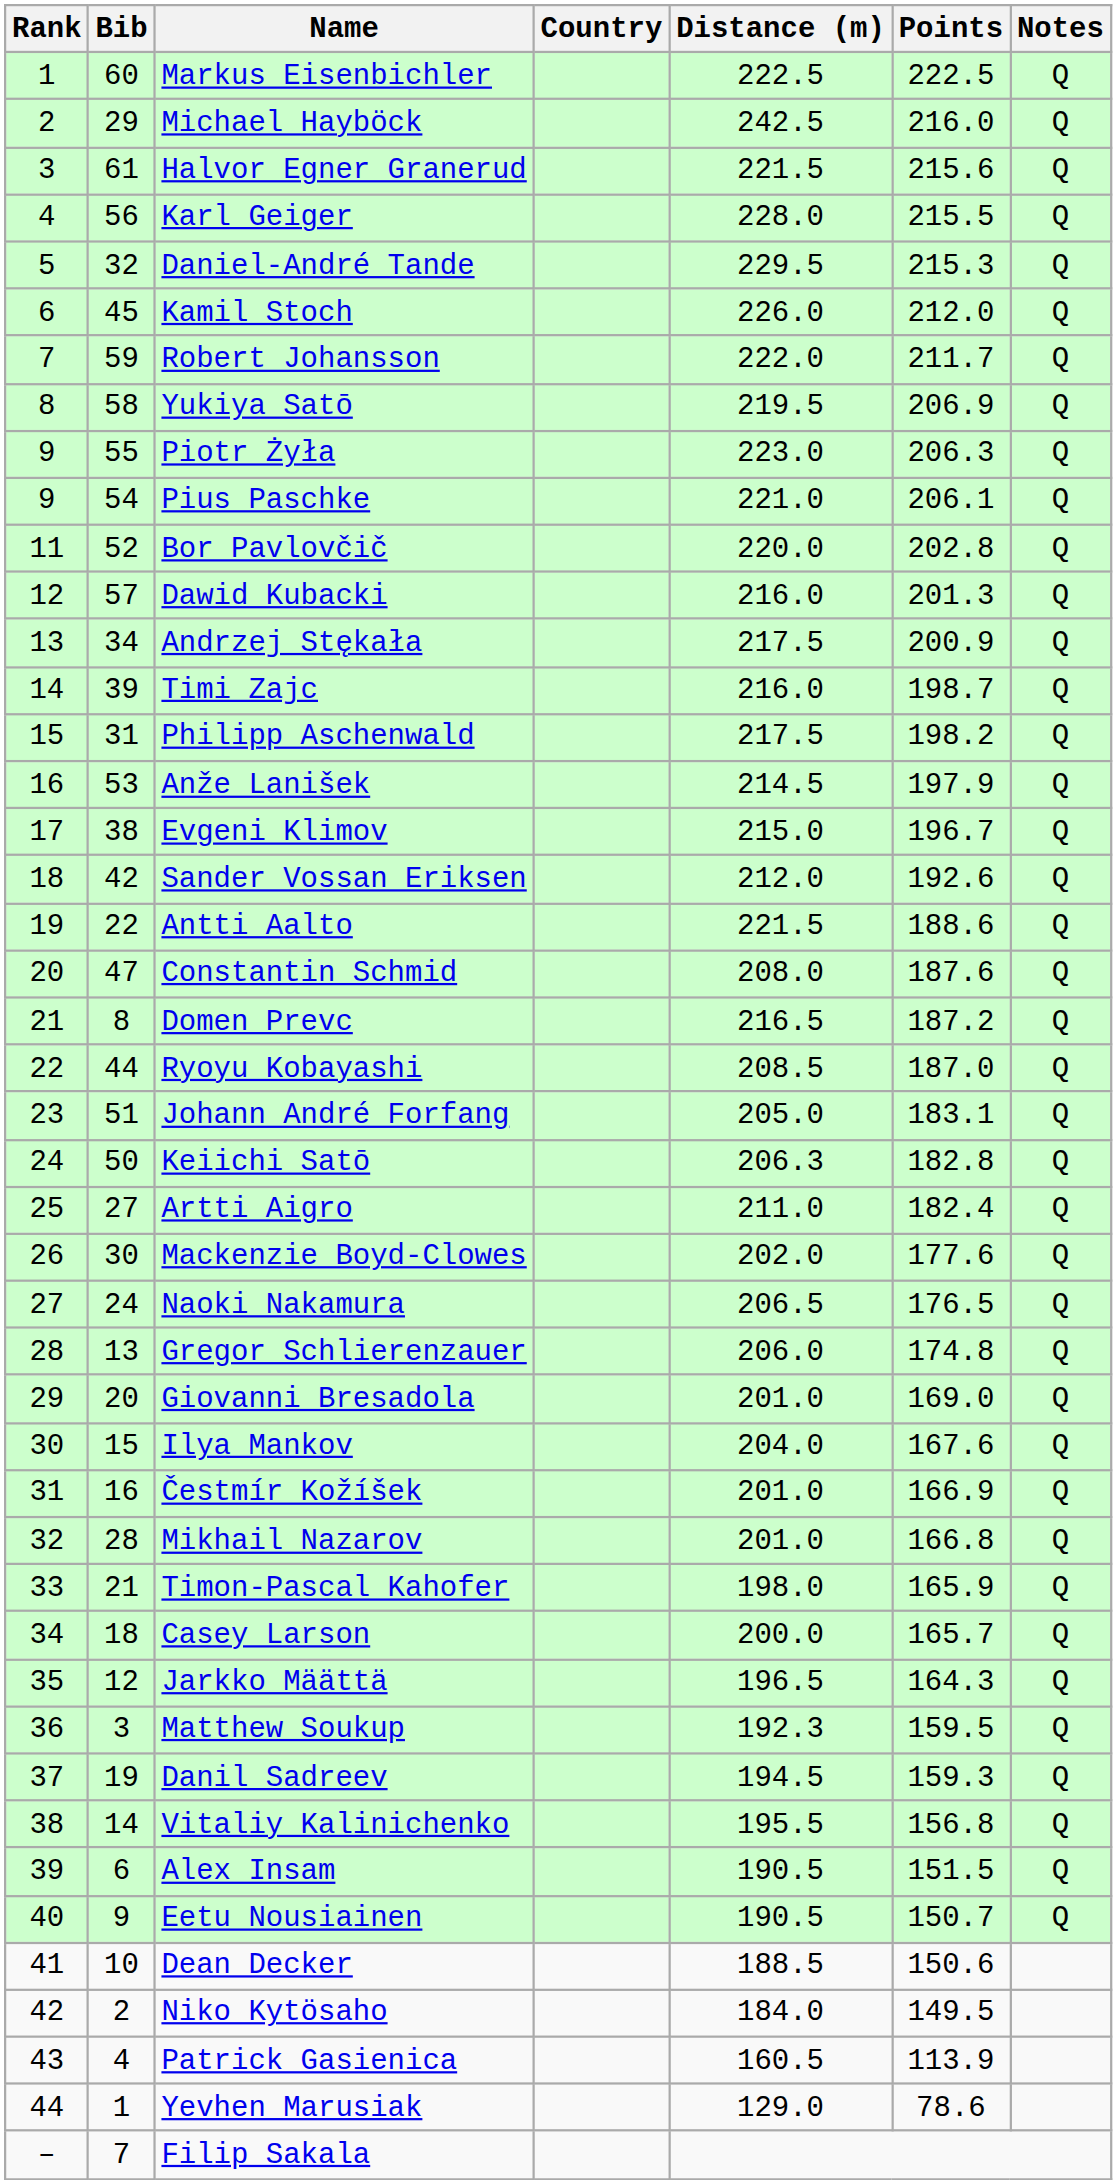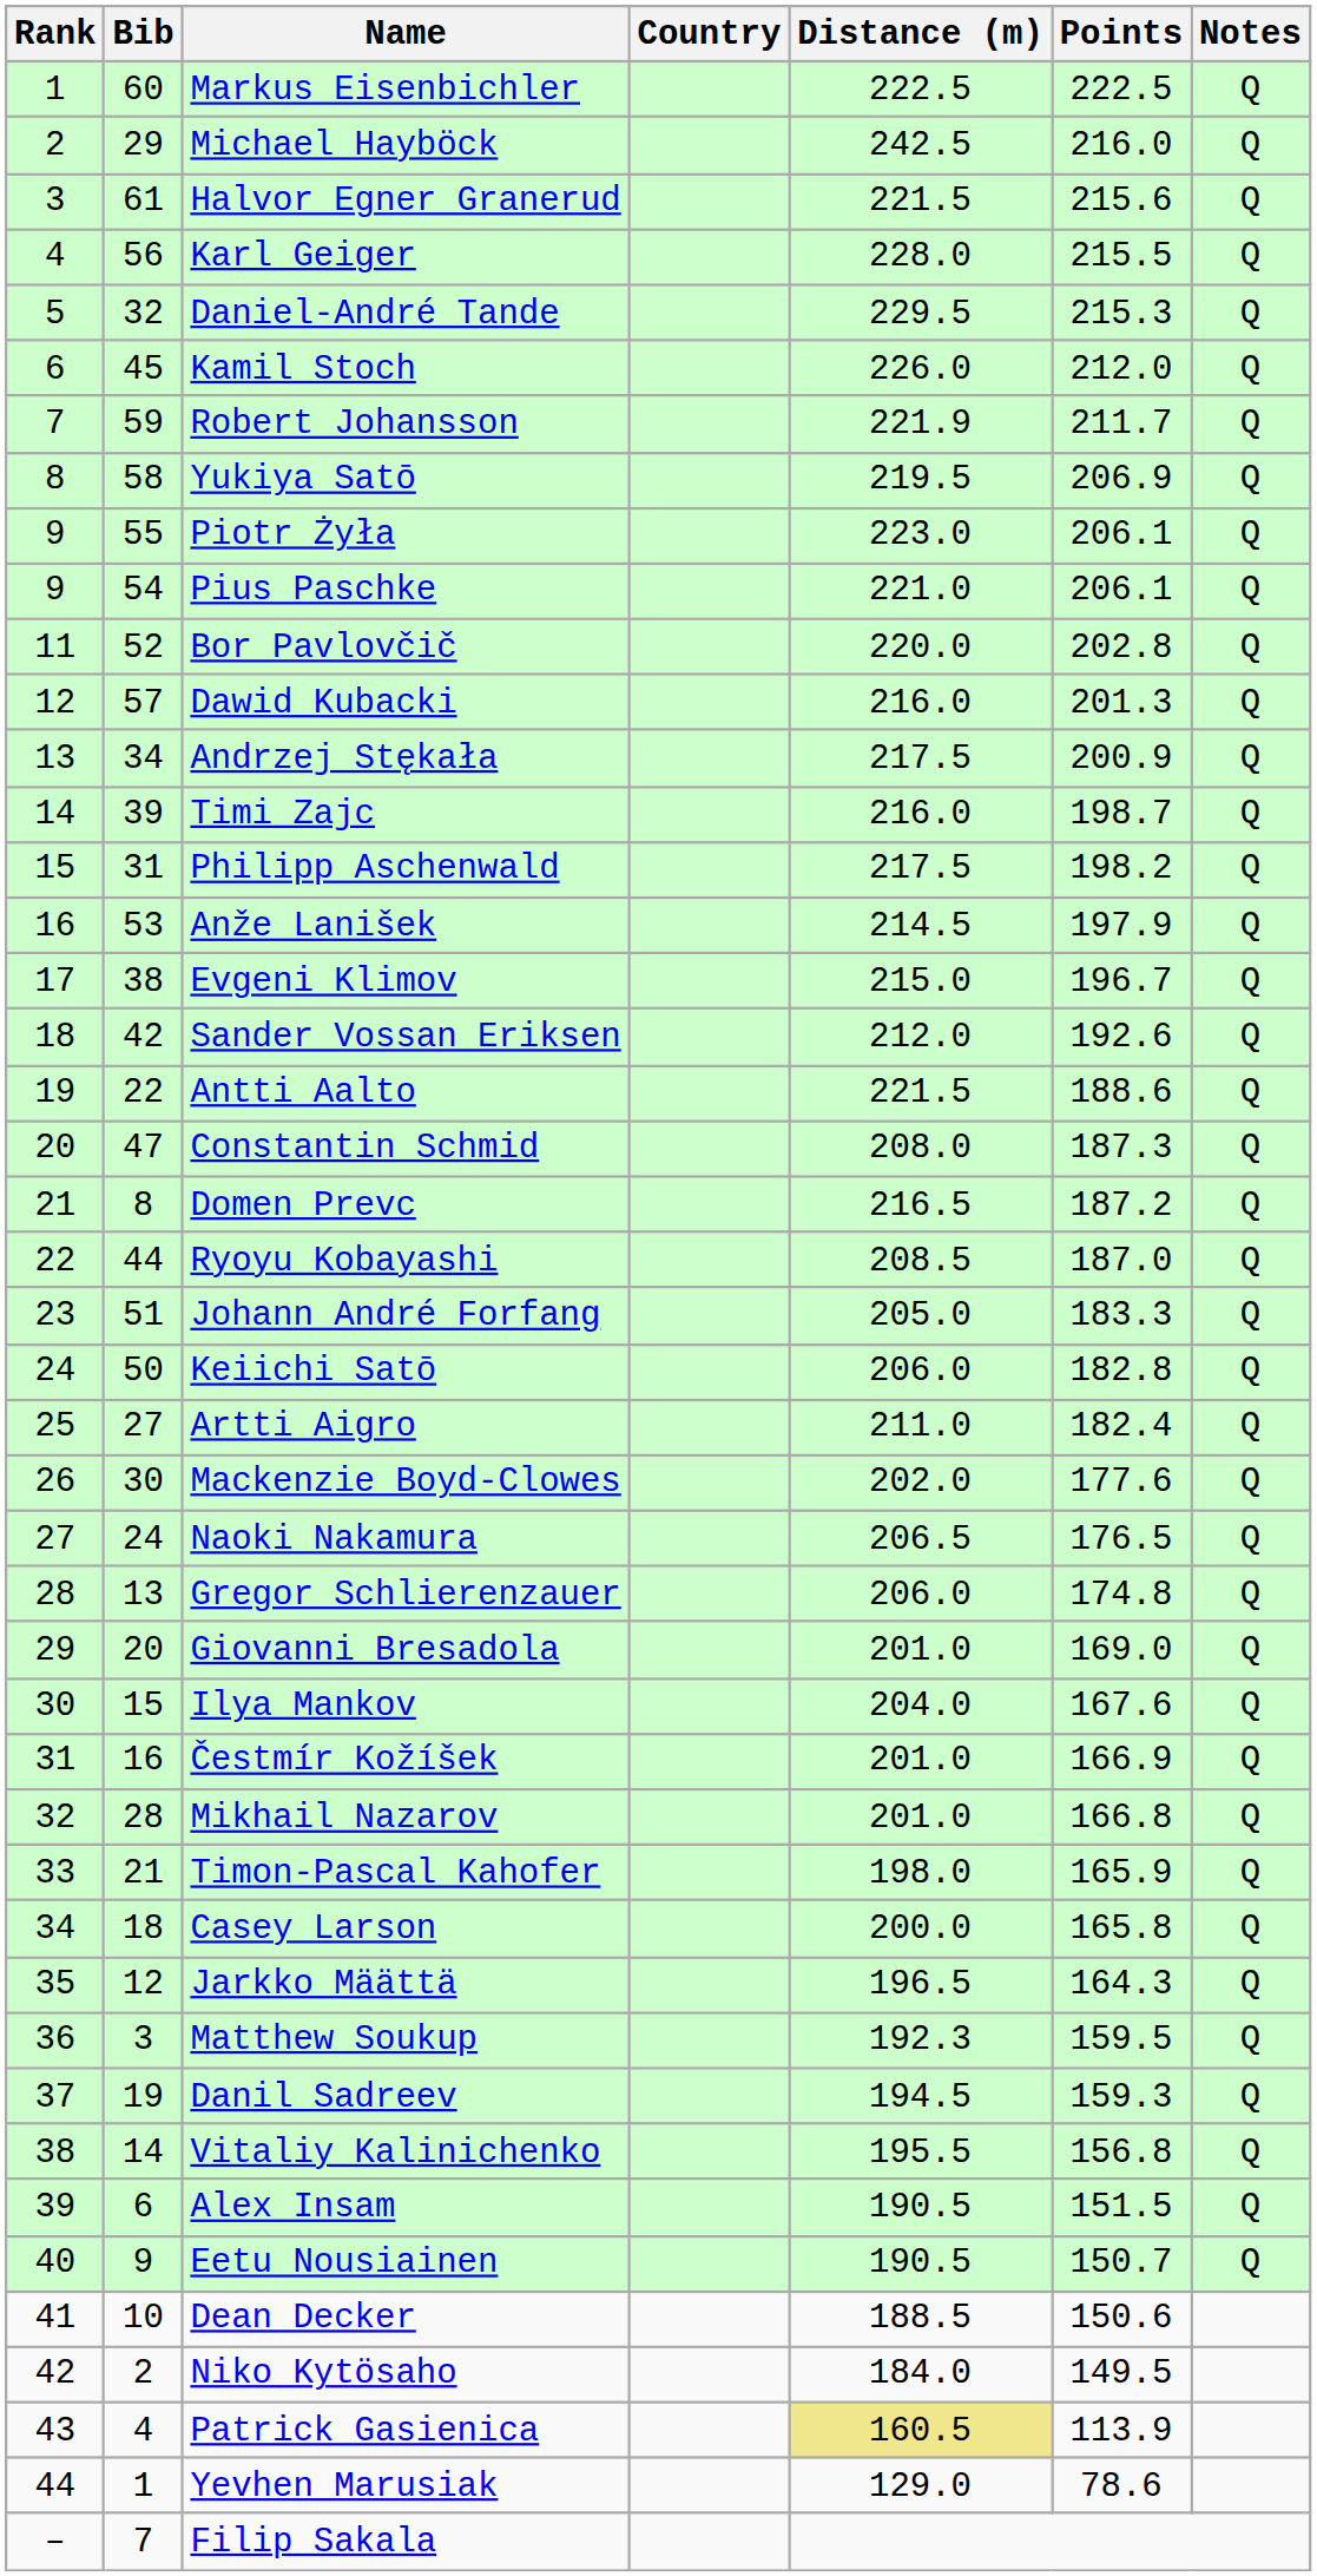 <table class="wikitable sortable" style="text-align:center">
 <tr>
 <th>Rank</th>
 <th>Bib</th>
 <th>Name</th>
 <th>Country</th>
 <th>Distance (m)</th>
 <th>Points</th>
 <th>Notes</th>
 </tr>
 <tr bgcolor=ccffcc>
 <td>1</td>
 <td>60</td>
 <td align=left><a href='#'>Markus Eisenbichler</a></td>
 <td align=left></td>
 <td>222.5</td>
 <td>222.5</td>
 <td>Q</td>
 </tr>
 <tr bgcolor=ccffcc>
 <td>2</td>
 <td>29</td>
 <td align=left><a href='#'>Michael Hayböck</a></td>
 <td align=left></td>
 <td>242.5</td>
 <td>216.0</td>
 <td>Q</td>
 </tr>
 <tr bgcolor=ccffcc>
 <td>3</td>
 <td>61</td>
 <td align=left><a href='#'>Halvor Egner Granerud</a></td>
 <td align=left></td>
 <td>221.5</td>
 <td>215.6</td>
 <td>Q</td>
 </tr>
 <tr bgcolor=ccffcc>
 <td>4</td>
 <td>56</td>
 <td align=left><a href='#'>Karl Geiger</a></td>
 <td align=left></td>
 <td>228.0</td>
 <td>215.5</td>
 <td>Q</td>
 </tr>
 <tr bgcolor=ccffcc>
 <td>5</td>
 <td>32</td>
 <td align=left><a href='#'>Daniel-André Tande</a></td>
 <td align=left></td>
 <td>229.5</td>
 <td>215.3</td>
 <td>Q</td>
 </tr>
 <tr bgcolor=ccffcc>
 <td>6</td>
 <td>45</td>
 <td align=left><a href='#'>Kamil Stoch</a></td>
 <td align=left></td>
 <td>226.0</td>
 <td>212.0</td>
 <td>Q</td>
 </tr>
 <tr bgcolor=ccffcc>
 <td>7</td>
 <td>59</td>
 <td align=left><a href='#'>Robert Johansson</a></td>
 <td align=left></td>
-<td>222.0</td>
+<td>221.9</td>
 <td>211.7</td>
 <td>Q</td>
 </tr>
 <tr bgcolor=ccffcc>
 <td>8</td>
 <td>58</td>
 <td align=left><a href='#'>Yukiya Satō</a></td>
 <td align=left></td>
 <td>219.5</td>
 <td>206.9</td>
 <td>Q</td>
 </tr>
 <tr bgcolor=ccffcc>
 <td>9</td>
 <td>55</td>
 <td align=left><a href='#'>Piotr Żyła</a></td>
 <td align=left></td>
 <td>223.0</td>
-<td>206.3</td>
+<td>206.1</td>
 <td>Q</td>
 </tr>
 <tr bgcolor=ccffcc>
 <td>9</td>
 <td>54</td>
 <td align=left><a href='#'>Pius Paschke</a></td>
 <td align=left></td>
 <td>221.0</td>
 <td>206.1</td>
 <td>Q</td>
 </tr>
 <tr bgcolor=ccffcc>
 <td>11</td>
 <td>52</td>
 <td align=left><a href='#'>Bor Pavlovčič</a></td>
 <td align=left></td>
 <td>220.0</td>
 <td>202.8</td>
 <td>Q</td>
 </tr>
 <tr bgcolor=ccffcc>
 <td>12</td>
 <td>57</td>
 <td align=left><a href='#'>Dawid Kubacki</a></td>
 <td align=left></td>
 <td>216.0</td>
 <td>201.3</td>
 <td>Q</td>
 </tr>
 <tr bgcolor=ccffcc>
 <td>13</td>
 <td>34</td>
 <td align=left><a href='#'>Andrzej Stękała</a></td>
 <td align=left></td>
 <td>217.5</td>
 <td>200.9</td>
 <td>Q</td>
 </tr>
 <tr bgcolor=ccffcc>
 <td>14</td>
 <td>39</td>
 <td align=left><a href='#'>Timi Zajc</a></td>
 <td align=left></td>
 <td>216.0</td>
 <td>198.7</td>
 <td>Q</td>
 </tr>
 <tr bgcolor=ccffcc>
 <td>15</td>
 <td>31</td>
 <td align=left><a href='#'>Philipp Aschenwald</a></td>
 <td align=left></td>
 <td>217.5</td>
 <td>198.2</td>
 <td>Q</td>
 </tr>
 <tr bgcolor=ccffcc>
 <td>16</td>
 <td>53</td>
 <td align=left><a href='#'>Anže Lanišek</a></td>
 <td align=left></td>
 <td>214.5</td>
 <td>197.9</td>
 <td>Q</td>
 </tr>
 <tr bgcolor=ccffcc>
 <td>17</td>
 <td>38</td>
 <td align=left><a href='#'>Evgeni Klimov</a></td>
 <td align=left></td>
 <td>215.0</td>
 <td>196.7</td>
 <td>Q</td>
 </tr>
 <tr bgcolor=ccffcc>
 <td>18</td>
 <td>42</td>
 <td align=left><a href='#'>Sander Vossan Eriksen</a></td>
 <td align=left></td>
 <td>212.0</td>
 <td>192.6</td>
 <td>Q</td>
 </tr>
 <tr bgcolor=ccffcc>
 <td>19</td>
 <td>22</td>
 <td align=left><a href='#'>Antti Aalto</a></td>
 <td align=left></td>
 <td>221.5</td>
 <td>188.6</td>
 <td>Q</td>
 </tr>
 <tr bgcolor=ccffcc>
 <td>20</td>
 <td>47</td>
 <td align=left><a href='#'>Constantin Schmid</a></td>
 <td align=left></td>
 <td>208.0</td>
-<td>187.6</td>
+<td>187.3</td>
 <td>Q</td>
 </tr>
 <tr bgcolor=ccffcc>
 <td>21</td>
 <td>8</td>
 <td align=left><a href='#'>Domen Prevc</a></td>
 <td align=left></td>
 <td>216.5</td>
 <td>187.2</td>
 <td>Q</td>
 </tr>
 <tr bgcolor=ccffcc>
 <td>22</td>
 <td>44</td>
 <td align=left><a href='#'>Ryoyu Kobayashi</a></td>
 <td align=left></td>
 <td>208.5</td>
 <td>187.0</td>
 <td>Q</td>
 </tr>
 <tr bgcolor=ccffcc>
 <td>23</td>
 <td>51</td>
 <td align=left><a href='#'>Johann André Forfang</a></td>
 <td align=left></td>
 <td>205.0</td>
-<td>183.1</td>
+<td>183.3</td>
 <td>Q</td>
 </tr>
 <tr bgcolor=ccffcc>
 <td>24</td>
 <td>50</td>
 <td align=left><a href='#'>Keiichi Satō</a></td>
 <td align=left></td>
-<td>206.3</td>
+<td>206.0</td>
 <td>182.8</td>
 <td>Q</td>
 </tr>
 <tr bgcolor=ccffcc>
 <td>25</td>
 <td>27</td>
 <td align=left><a href='#'>Artti Aigro</a></td>
 <td align=left></td>
 <td>211.0</td>
 <td>182.4</td>
 <td>Q</td>
 </tr>
 <tr bgcolor=ccffcc>
 <td>26</td>
 <td>30</td>
 <td align=left><a href='#'>Mackenzie Boyd-Clowes</a></td>
 <td align=left></td>
 <td>202.0</td>
 <td>177.6</td>
 <td>Q</td>
 </tr>
 <tr bgcolor=ccffcc>
 <td>27</td>
 <td>24</td>
 <td align=left><a href='#'>Naoki Nakamura</a></td>
 <td align=left></td>
 <td>206.5</td>
 <td>176.5</td>
 <td>Q</td>
 </tr>
 <tr bgcolor=ccffcc>
 <td>28</td>
 <td>13</td>
 <td align=left><a href='#'>Gregor Schlierenzauer</a></td>
 <td align=left></td>
 <td>206.0</td>
 <td>174.8</td>
 <td>Q</td>
 </tr>
 <tr bgcolor=ccffcc>
 <td>29</td>
 <td>20</td>
 <td align=left><a href='#'>Giovanni Bresadola</a></td>
 <td align=left></td>
 <td>201.0</td>
 <td>169.0</td>
 <td>Q</td>
 </tr>
 <tr bgcolor=ccffcc>
 <td>30</td>
 <td>15</td>
 <td align=left><a href='#'>Ilya Mankov</a></td>
 <td align=left></td>
 <td>204.0</td>
 <td>167.6</td>
 <td>Q</td>
 </tr>
 <tr bgcolor=ccffcc>
 <td>31</td>
 <td>16</td>
 <td align=left><a href='#'>Čestmír Kožíšek</a></td>
 <td align=left></td>
 <td>201.0</td>
 <td>166.9</td>
 <td>Q</td>
 </tr>
 <tr bgcolor=ccffcc>
 <td>32</td>
 <td>28</td>
 <td align=left><a href='#'>Mikhail Nazarov</a></td>
 <td align=left></td>
 <td>201.0</td>
 <td>166.8</td>
 <td>Q</td>
 </tr>
 <tr bgcolor=ccffcc>
 <td>33</td>
 <td>21</td>
 <td align=left><a href='#'>Timon-Pascal Kahofer</a></td>
 <td align=left></td>
 <td>198.0</td>
 <td>165.9</td>
 <td>Q</td>
 </tr>
 <tr bgcolor=ccffcc>
 <td>34</td>
 <td>18</td>
 <td align=left><a href='#'>Casey Larson</a></td>
 <td align=left></td>
 <td>200.0</td>
-<td>165.7</td>
+<td>165.8</td>
 <td>Q</td>
 </tr>
 <tr bgcolor=ccffcc>
 <td>35</td>
 <td>12</td>
 <td align=left><a href='#'>Jarkko Määttä</a></td>
 <td align=left></td>
 <td>196.5</td>
 <td>164.3</td>
 <td>Q</td>
 </tr>
 <tr bgcolor=ccffcc>
 <td>36</td>
 <td>3</td>
 <td align=left><a href='#'>Matthew Soukup</a></td>
 <td align=left></td>
 <td>192.3</td>
 <td>159.5</td>
 <td>Q</td>
 </tr>
 <tr bgcolor=ccffcc>
 <td>37</td>
 <td>19</td>
 <td align=left><a href='#'>Danil Sadreev</a></td>
 <td align=left></td>
 <td>194.5</td>
 <td>159.3</td>
 <td>Q</td>
 </tr>
 <tr bgcolor=ccffcc>
 <td>38</td>
 <td>14</td>
 <td align=left><a href='#'>Vitaliy Kalinichenko</a></td>
 <td align=left></td>
 <td>195.5</td>
 <td>156.8</td>
 <td>Q</td>
 </tr>
 <tr bgcolor=ccffcc>
 <td>39</td>
 <td>6</td>
 <td align=left><a href='#'>Alex Insam</a></td>
 <td align=left></td>
 <td>190.5</td>
 <td>151.5</td>
 <td>Q</td>
 </tr>
 <tr bgcolor=ccffcc>
 <td>40</td>
 <td>9</td>
 <td align=left><a href='#'>Eetu Nousiainen</a></td>
 <td align=left></td>
 <td>190.5</td>
 <td>150.7</td>
 <td>Q</td>
 </tr>
 <tr>
 <td>41</td>
 <td>10</td>
 <td align=left><a href='#'>Dean Decker</a></td>
 <td align=left></td>
 <td>188.5</td>
 <td>150.6</td>
 <td></td>
 </tr>
 <tr>
 <td>42</td>
 <td>2</td>
 <td align=left><a href='#'>Niko Kytösaho</a></td>
 <td align=left></td>
 <td>184.0</td>
 <td>149.5</td>
 <td></td>
 </tr>
 <tr>
 <td>43</td>
 <td>4</td>
 <td align=left><a href='#'>Patrick Gasienica</a></td>
 <td align=left></td>
-<td>160.5</td>
+<td style="background: khaki;">160.5</td>
 <td>113.9</td>
 <td></td>
 </tr>
 <tr>
 <td>44</td>
 <td>1</td>
 <td align=left><a href='#'>Yevhen Marusiak</a></td>
 <td align=left></td>
 <td>129.0</td>
 <td>78.6</td>
 <td></td>
 </tr>
 <tr>
 <td>–</td>
 <td>7</td>
 <td align=left><a href='#'>Filip Sakala</a></td>
 <td align=left></td>
 <td colspan=3></td>
 </tr>
 </table>
